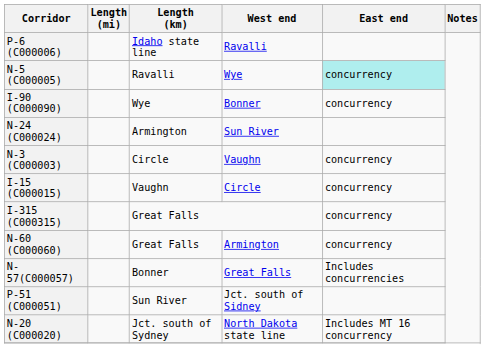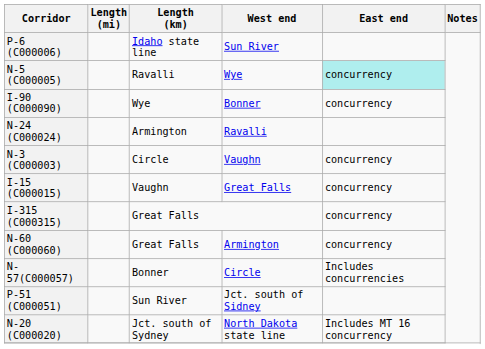 <table class="wikitable sortable">
 <tr>
 <th>Corridor</th>
 <th>Length<br>(mi)</th>
 <th>Length<br>(km)</th>
 <th class="unsortable">West end</th>
 <th class="unsortable">East end</th>
 <th class="unsortable">Notes</th>
 </tr>
 <tr>
 <td style="background: #f2f2f2;">P-6 (C000006)</td>
 <td></td>
 <td><a href='#'>Idaho</a> state line</td>
-<td><a href='#'>Ravalli</a></td>
+<td><a href='#'>Sun River</a></td>
 <td></td>
 </tr>
 <tr>
 <td style="background: #f2f2f2;">N-5 (C000005)</td>
 <td></td>
 <td>Ravalli</td>
 <td><a href='#'>Wye</a></td>
 <td style="background: paleturquoise;"> concurrency</td>
 </tr>
 <tr>
 <td style="background: #f2f2f2;">I-90 (C000090)</td>
 <td></td>
 <td>Wye</td>
 <td><a href='#'>Bonner</a></td>
 <td> concurrency</td>
 </tr>
 <tr>
 <td style="background: #f2f2f2;">N-24 (C000024)</td>
 <td></td>
 <td>Armington</td>
-<td><a href='#'>Sun River</a></td>
+<td><a href='#'>Ravalli</a></td>
 <td></td>
 </tr>
 <tr>
 <td style="background: #f2f2f2;">N-3 (C000003)</td>
 <td></td>
 <td>Circle</td>
 <td><a href='#'>Vaughn</a></td>
 <td> concurrency</td>
 </tr>
 <tr>
 <td style="background: #f2f2f2;">I-15 (C000015)</td>
 <td></td>
 <td>Vaughn</td>
-<td><a href='#'>Circle</a></td>
+<td><a href='#'>Great Falls</a></td>
 <td> concurrency</td>
 </tr>
 <tr>
 <td style="background: #f2f2f2;">I-315 (C000315)</td>
 <td></td>
 <td colspan=2>Great Falls</td>
 <td> concurrency</td>
 </tr>
 <tr>
 <td style="background: #f2f2f2;">N-60 (C000060)</td>
 <td></td>
 <td>Great Falls</td>
 <td><a href='#'>Armington</a></td>
 <td> concurrency</td>
 </tr>
 <tr>
 <td style="background: #f2f2f2;">N-57(C000057)</td>
 <td></td>
 <td>Bonner</td>
-<td><a href='#'>Great Falls</a></td>
+<td><a href='#'>Circle</a></td>
 <td>Includes  concurrencies</td>
 </tr>
 <tr>
 <td style="background: #f2f2f2;">P-51 (C000051)</td>
 <td></td>
 <td>Sun River</td>
 <td>Jct.  south of <a href='#'>Sidney</a></td>
 <td></td>
 </tr>
 <tr>
 <td style="background: #f2f2f2;">N-20 (C000020)</td>
 <td></td>
 <td>Jct.  south of Sydney</td>
 <td><a href='#'>North Dakota</a> state line</td>
 <td>Includes MT 16 concurrency</td>
 </tr>
 <tr>
 </tr>
 </table>
